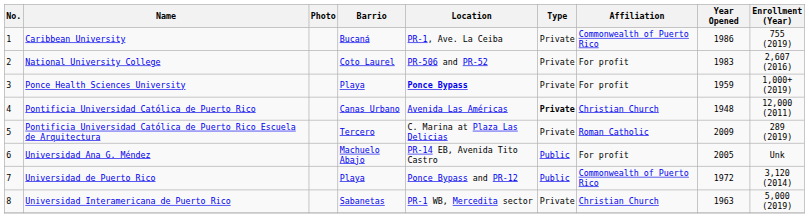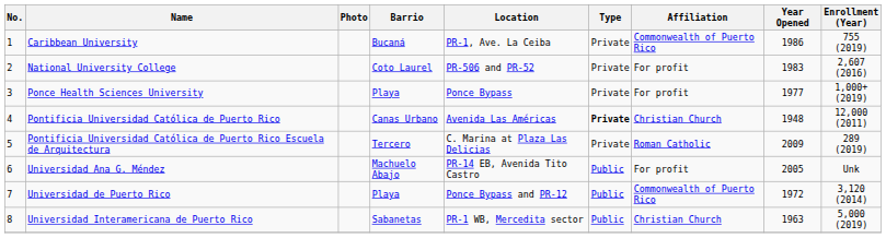 <table class="wikitable sortable">
 <tr>
 <th>No.</th>
 <th>Name</th>
 <th>Photo</th>
 <th>Barrio</th>
 <th>Location</th>
 <th>Type</th>
 <th>Affiliation</th>
 <th>Year Opened</th>
 <th>Enrollment<br>(Year)</th>
 </tr>
 <tr>
 <td>1</td>
 <td><a href='#'>Caribbean University</a></td>
 <td></td>
 <td><a href='#'>Bucaná</a></td>
 <td><a href='#'>PR-1</a>, Ave. La Ceiba</td>
 <td>Private</td>
 <td><a href='#'>Commonwealth of Puerto Rico</a></td>
 <td align="center">1986</td>
 <td align="center">755<br>(2019)</td>
 </tr>
 <tr>
 <td>2</td>
 <td><a href='#'>National University College</a></td>
 <td></td>
 <td><a href='#'>Coto Laurel</a></td>
 <td><a href='#'>PR-506</a> and <a href='#'>PR-52</a></td>
 <td>Private</td>
 <td>For profit</td>
 <td align="center">1983</td>
 <td align="center">2,607<br>(2016)</td>
 </tr>
 <tr>
 <td>3</td>
 <td><a href='#'>Ponce Health Sciences University</a></td>
 <td></td>
 <td><a href='#'>Playa</a></td>
-<td><strong><a href='#'>Ponce Bypass</a></strong></td>
+<td><a href='#'>Ponce Bypass</a></td>
 <td>Private</td>
 <td>For profit</td>
-<td align="center">1959</td>
+<td align="center">1977</td>
 <td align="center">1,000+<br>(2019)</td>
 </tr>
 <tr>
 <td>4</td>
 <td><a href='#'>Pontificia Universidad Católica de Puerto Rico</a></td>
 <td></td>
 <td><a href='#'>Canas Urbano</a></td>
 <td><a href='#'>Avenida Las Américas</a></td>
 <td><strong>Private</strong></td>
 <td><a href='#'>Christian Church</a></td>
 <td align="center">1948</td>
 <td align="center">12,000<br>(2011)</td>
 </tr>
 <tr>
 <td>5</td>
 <td><a href='#'>Pontificia Universidad Católica de Puerto Rico Escuela de Arquitectura</a></td>
 <td></td>
 <td><a href='#'>Tercero</a></td>
 <td>C. Marina at <a href='#'>Plaza Las Delicias</a></td>
 <td>Private</td>
 <td><a href='#'>Roman Catholic</a></td>
 <td align="center">2009</td>
 <td align="center">289<br>(2019)</td>
 </tr>
 <tr>
 <td>6</td>
 <td><a href='#'>Universidad Ana G. Méndez</a></td>
 <td></td>
 <td><a href='#'>Machuelo Abajo</a></td>
 <td><a href='#'>PR-14</a> EB, Avenida Tito Castro</td>
 <td><a href='#'>Public</a></td>
 <td>For profit</td>
 <td align="center">2005</td>
 <td align="center">Unk</td>
 </tr>
 <tr>
 <td>7</td>
 <td><a href='#'>Universidad de Puerto Rico</a></td>
 <td></td>
 <td><a href='#'>Playa</a></td>
 <td><a href='#'>Ponce Bypass</a> and <a href='#'>PR-12</a></td>
 <td><a href='#'>Public</a></td>
 <td><a href='#'>Commonwealth of Puerto Rico</a></td>
 <td align="center">1972</td>
 <td align="center">3,120<br>(2014)</td>
 </tr>
 <tr>
 <td>8</td>
 <td><a href='#'>Universidad Interamericana de Puerto Rico</a></td>
 <td></td>
 <td><a href='#'>Sabanetas</a></td>
 <td><a href='#'>PR-1</a> WB, <a href='#'>Mercedita</a> sector</td>
-<td>Private</td>
+<td><a href='#'>Public</a></td>
 <td><a href='#'>Christian Church</a></td>
 <td align="center">1963</td>
 <td align="center">5,000<br>(2019)</td>
 </tr>
 <tr>
 </tr>
 </table>
